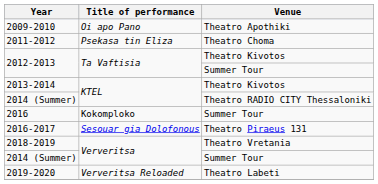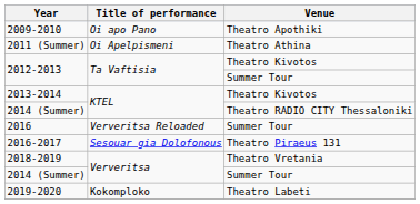 <table class="wikitable">
 <tr style="background:#b0c4de; text-align:center;">
 <th>Year</th>
 <th>Title of performance</th>
 <th>Venue</th>
 </tr>
 <tr>
 <td>2009-2010</td>
 <td><em>Oi apo Pano</em></td>
 <td>Theatro Apothiki</td>
 </tr>
 <tr>
-<td>2011-2012</td>
-<td><em>Psekasa tin Eliza</em></td>
-<td>Theatro Choma</td>
+<td>2011 (Summer)</td>
+<td><em>Oi Apelpismeni</em></td>
+<td>Theatro Athina</td>
 </tr>
 <tr>
 <td rowspan="2">2012-2013</td>
 <td rowspan="2"><em>Ta Vaftisia</em></td>
 <td>Theatro Kivotos</td>
 </tr>
 <tr>
 <td>Summer Tour</td>
 </tr>
 <tr>
 <td>2013-2014</td>
 <td rowspan="2"><em>KTEL</em></td>
 <td>Theatro Kivotos</td>
 </tr>
 <tr>
 <td>2014 (Summer)</td>
 <td>Theatro RADIO CITY Thessaloniki</td>
 </tr>
 <tr>
 <td>2016</td>
-<td>Kokomploko</td>
+<td><em>Ververitsa Reloaded</em></td>
 <td>Summer Tour</td>
 </tr>
 <tr>
 <td>2016-2017</td>
 <td><em><a href='#'>Sesouar gia Dolofonous</a></em></td>
 <td>Theatro <a href='#'>Piraeus</a> 131</td>
 </tr>
 <tr>
 <td>2018-2019</td>
 <td rowspan="2"><em>Ververitsa</em></td>
 <td>Theatro Vretania</td>
 </tr>
 <tr>
 <td>2014 (Summer)</td>
 <td>Summer Tour</td>
 </tr>
 <tr>
 <td>2019-2020</td>
-<td><em>Ververitsa Reloaded</em></td>
+<td>Kokomploko</td>
 <td>Theatro Labeti</td>
 </tr>
 <tr>
 </tr>
 </table>
